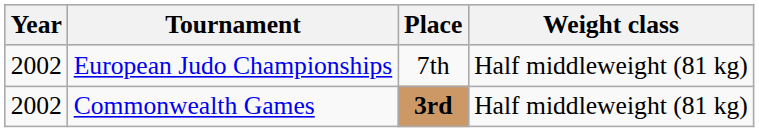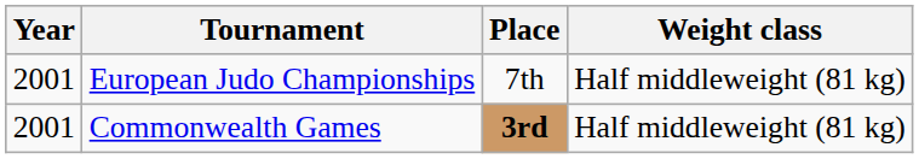 <table class=wikitable>
 <tr>
 <th>Year</th>
 <th>Tournament</th>
 <th>Place</th>
 <th>Weight class</th>
 </tr>
 <tr>
-<td>2002</td>
+<td>2001</td>
 <td><a href='#'>European Judo Championships</a></td>
 <td align="center">7th</td>
 <td>Half middleweight (81 kg)</td>
 </tr>
 <tr>
-<td>2002</td>
+<td>2001</td>
 <td><a href='#'>Commonwealth Games</a></td>
 <td bgcolor="cc9966" align="center"><strong>3rd</strong></td>
 <td>Half middleweight (81 kg)</td>
 </tr>
 </table>
